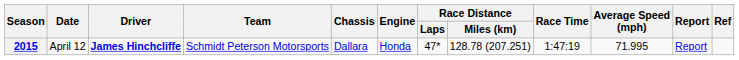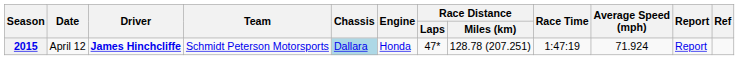 <table class="wikitable" style="font-size: 95%;">
 <tr>
 <th rowspan="2">Season</th>
 <th rowspan="2">Date</th>
 <th rowspan="2">Driver</th>
 <th rowspan="2">Team</th>
 <th rowspan="2">Chassis</th>
 <th rowspan="2">Engine</th>
 <th colspan="2">Race Distance</th>
 <th rowspan="2">Race Time</th>
 <th rowspan="2">Average Speed<br>(mph)</th>
 <th rowspan="2">Report</th>
 <th rowspan="2">Ref</th>
 </tr>
 <tr>
 <th>Laps</th>
 <th>Miles (km)</th>
 </tr>
 <tr>
 <th><a href='#'>2015</a></th>
 <td>April 12</td>
 <td><strong> <a href='#'>James Hinchcliffe</a></strong></td>
 <td><a href='#'>Schmidt Peterson Motorsports</a></td>
-<td><a href='#'>Dallara</a></td>
+<td style="background: lightblue;"><a href='#'>Dallara</a></td>
 <td><a href='#'>Honda</a></td>
 <td align="center">47*</td>
 <td align="center">128.78 (207.251)</td>
 <td align="center">1:47:19</td>
-<td align="center">71.995</td>
+<td align="center">71.924</td>
 <td><a href='#'>Report</a></td>
 <td align="center"></td>
 </tr>
 </table>
